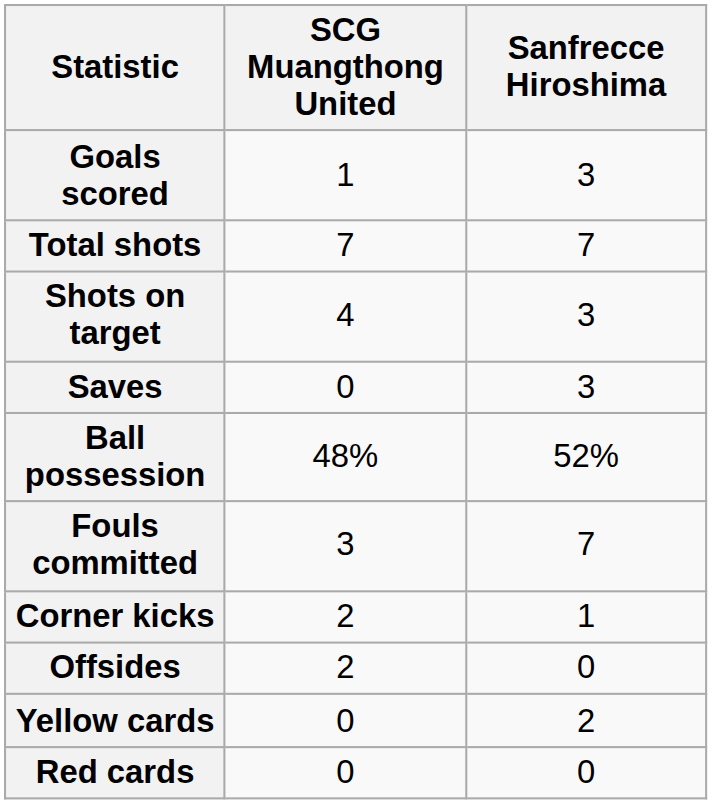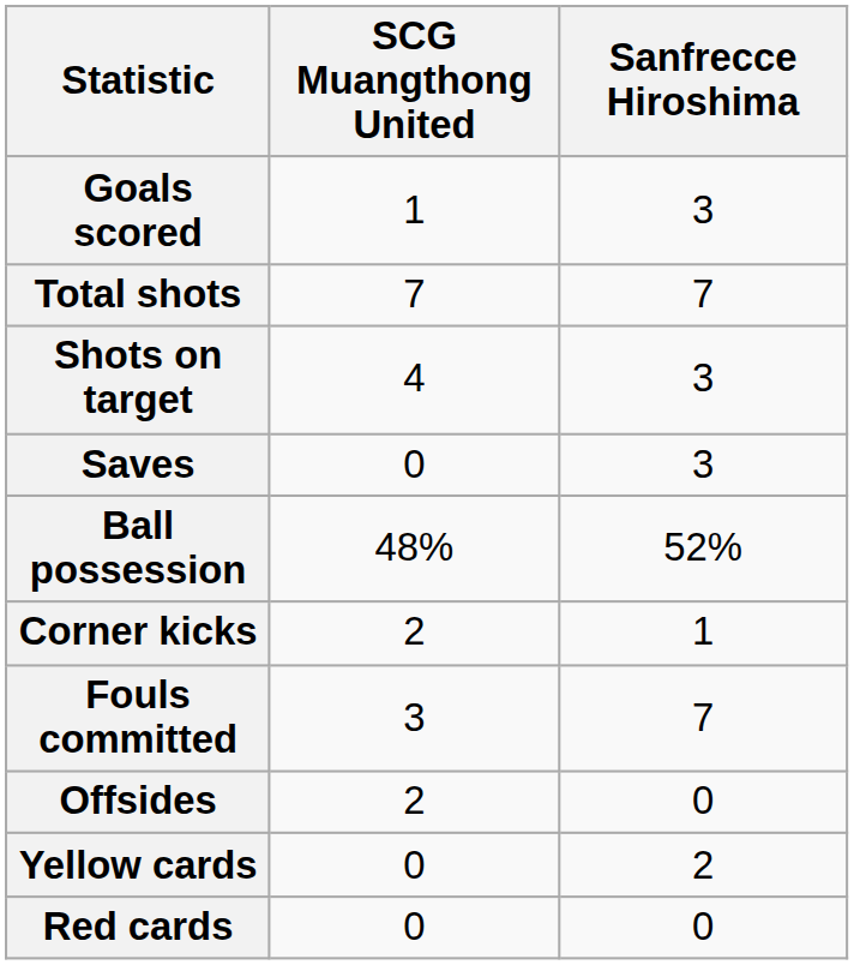 <table class="wikitable plainrowheaders" style="text-align:center">
 <tr>
 <th scope="col" style="width:100px">Statistic</th>
 <th scope="col" style="width:110px">SCG Muangthong United</th>
 <th scope="col" style="width:110px">Sanfrecce Hiroshima</th>
 </tr>
 <tr>
 <th scope=row>Goals scored</th>
 <td>1</td>
 <td>3</td>
 </tr>
 <tr>
 <th scope=row>Total shots</th>
 <td>7</td>
 <td>7</td>
 </tr>
 <tr>
 <th scope=row>Shots on target</th>
 <td>4</td>
 <td>3</td>
 </tr>
 <tr>
 <th scope=row>Saves</th>
 <td>0</td>
 <td>3</td>
 </tr>
 <tr>
 <th scope=row>Ball possession</th>
 <td>48%</td>
 <td>52%</td>
 </tr>
 <tr>
+<th scope=row>Corner kicks</th>
+<td>2</td>
+<td>1</td>
+</tr>
+<tr>
 <th scope=row>Fouls committed</th>
 <td>3</td>
 <td>7</td>
-</tr>
-<tr>
-<th scope=row>Corner kicks</th>
-<td>2</td>
-<td>1</td>
 </tr>
 <tr>
 <th scope=row>Offsides</th>
 <td>2</td>
 <td>0</td>
 </tr>
 <tr>
 <th scope=row>Yellow cards</th>
 <td>0</td>
 <td>2</td>
 </tr>
 <tr>
 <th scope=row>Red cards</th>
 <td>0</td>
 <td>0</td>
 </tr>
 </table>
